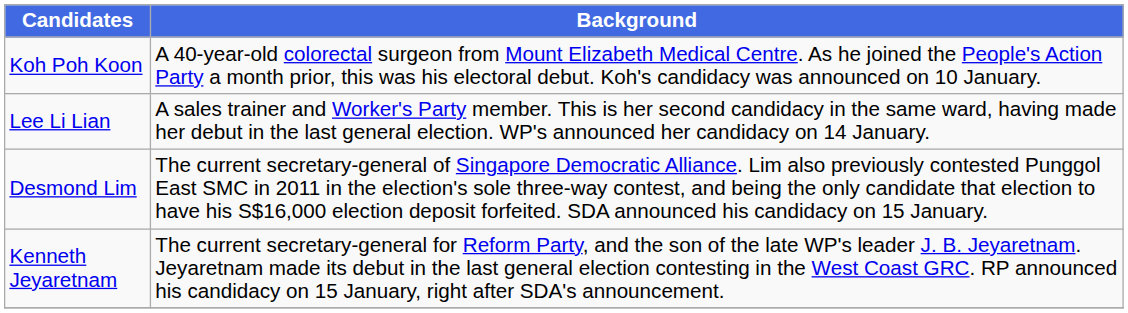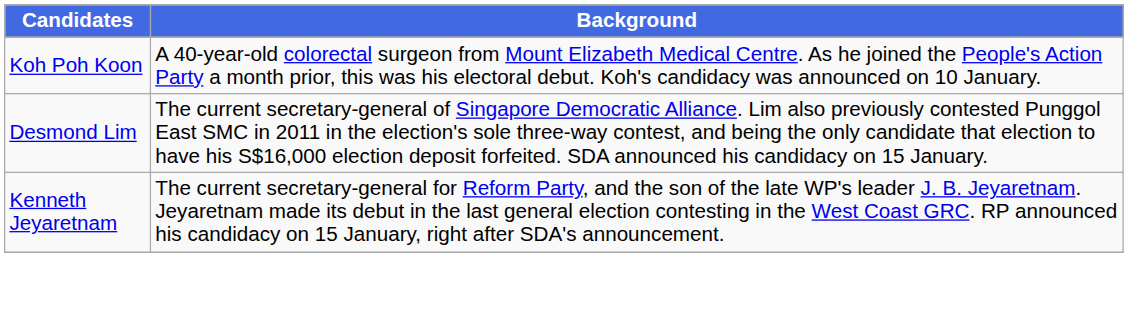 <table class="wikitable">
 <tr>
 <th style="background:RoyalBlue; color: white;">Candidates</th>
 <th style="background:RoyalBlue; color: white;">Background</th>
 </tr>
 <tr>
 <td><a href='#'>Koh Poh Koon</a></td>
 <td>A 40-year-old <a href='#'>colorectal</a> surgeon from <a href='#'>Mount Elizabeth Medical Centre</a>. As he joined the <a href='#'>People's Action Party</a> a month prior, this was his electoral debut. Koh's candidacy was announced on 10 January.</td>
-</tr>
-<tr>
-<td><a href='#'>Lee Li Lian</a></td>
-<td>A sales trainer and <a href='#'>Worker's Party</a> member. This is her second candidacy in the same ward, having made her debut in the last general election. WP's announced her candidacy on 14 January.</td>
 </tr>
 <tr>
 <td><a href='#'>Desmond Lim</a></td>
 <td>The current secretary-general of <a href='#'>Singapore Democratic Alliance</a>. Lim also previously contested Punggol East SMC in 2011 in the election's sole three-way contest, and being the only candidate that election to have his S$16,000 election deposit forfeited. SDA announced his candidacy on 15 January.</td>
 </tr>
 <tr>
 <td><a href='#'>Kenneth Jeyaretnam</a></td>
 <td>The current secretary-general for <a href='#'>Reform Party</a>, and the son of the late WP's leader <a href='#'>J. B. Jeyaretnam</a>. Jeyaretnam made its debut in the last general election contesting in the <a href='#'>West Coast GRC</a>. RP announced his candidacy on 15 January, right after SDA's announcement.</td>
 </tr>
 <tr>
 </tr>
 </table>
